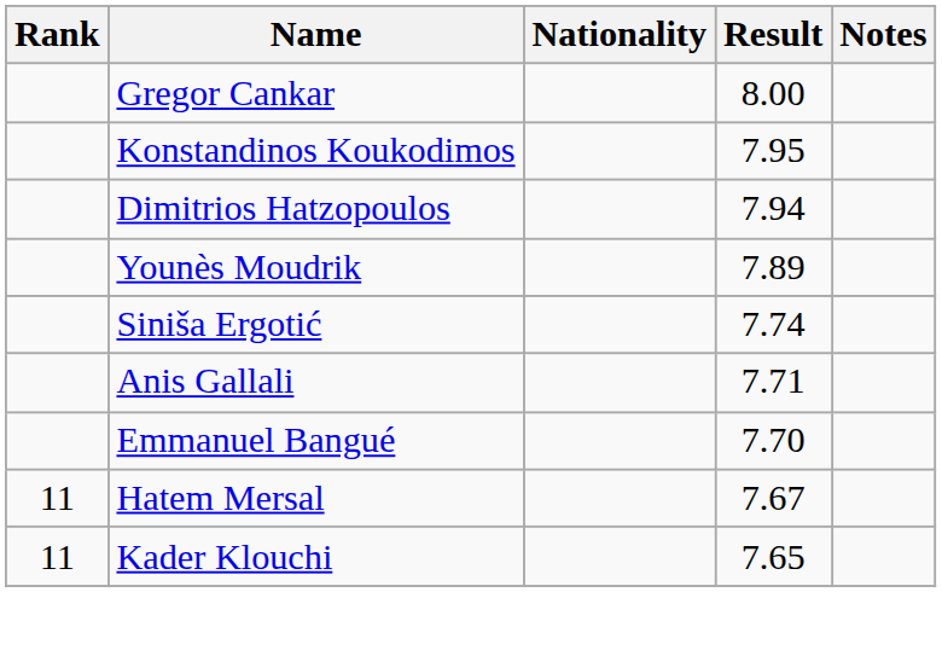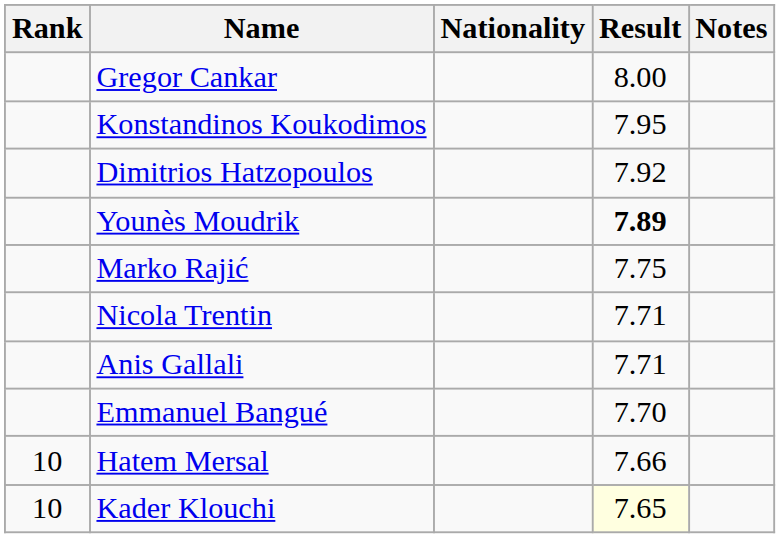 <table class="wikitable sortable" style="text-align:center">
 <tr>
 <th>Rank</th>
 <th>Name</th>
 <th>Nationality</th>
 <th>Result</th>
 <th>Notes</th>
 </tr>
 <tr>
 <td></td>
 <td align=left><a href='#'>Gregor Cankar</a></td>
 <td align=left></td>
 <td>8.00</td>
 <td></td>
 </tr>
 <tr>
 <td></td>
 <td align=left><a href='#'>Konstandinos Koukodimos</a></td>
 <td align=left></td>
 <td>7.95</td>
 <td></td>
 </tr>
 <tr>
 <td></td>
 <td align=left><a href='#'>Dimitrios Hatzopoulos</a></td>
 <td align=left></td>
-<td>7.94</td>
+<td>7.92</td>
 <td></td>
 </tr>
 <tr>
 <td></td>
 <td align=left><a href='#'>Younès Moudrik</a></td>
 <td align=left></td>
-<td>7.89</td>
+<td><strong>7.89</strong></td>
 <td></td>
 </tr>
 <tr>
 <td></td>
-<td align=left><a href='#'>Siniša Ergotić</a></td>
+<td align=left><a href='#'>Marko Rajić</a></td>
 <td align=left></td>
-<td>7.74</td>
+<td>7.75</td>
+<td></td>
+</tr>
+<tr>
+<td></td>
+<td align=left><a href='#'>Nicola Trentin</a></td>
+<td align=left></td>
+<td>7.71</td>
 <td></td>
 </tr>
 <tr>
 <td></td>
 <td align=left><a href='#'>Anis Gallali</a></td>
 <td align=left></td>
 <td>7.71</td>
 <td></td>
 </tr>
 <tr>
 <td></td>
 <td align=left><a href='#'>Emmanuel Bangué</a></td>
 <td align=left></td>
 <td>7.70</td>
 <td></td>
 </tr>
 <tr>
-<td>11</td>
+<td>10</td>
 <td align=left><a href='#'>Hatem Mersal</a></td>
 <td align=left></td>
-<td>7.67</td>
+<td>7.66</td>
 <td></td>
 </tr>
 <tr>
-<td>11</td>
+<td>10</td>
 <td align=left><a href='#'>Kader Klouchi</a></td>
 <td align=left></td>
-<td>7.65</td>
+<td style="background: lightyellow;">7.65</td>
 <td></td>
 </tr>
 </table>
